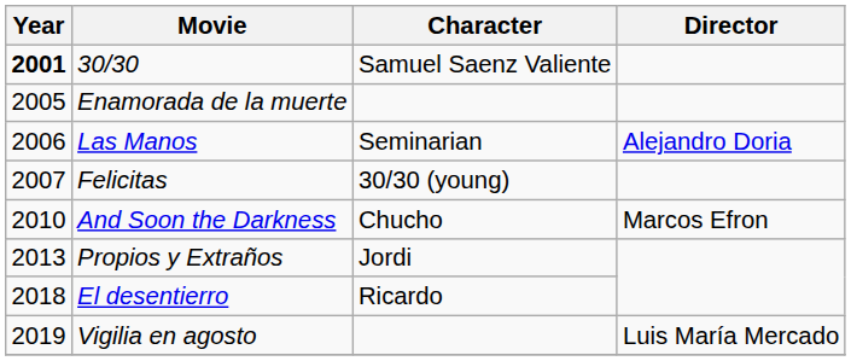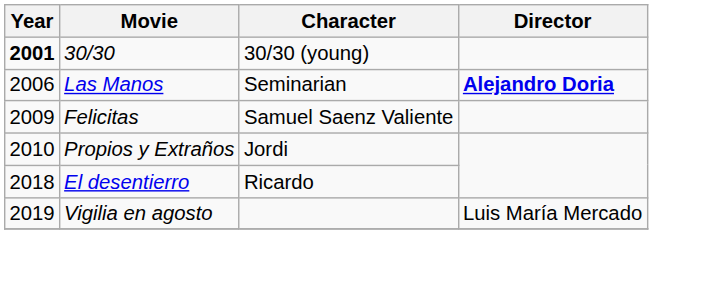 <table class="wikitable" style="font-size: 90%;">
 <tr>
 <th>Year</th>
 <th>Movie</th>
 <th>Character</th>
 <th>Director</th>
 </tr>
 <tr>
 <td><strong>2001</strong></td>
 <td><em>30/30</em></td>
-<td>Samuel Saenz Valiente</td>
-<td></td>
-</tr>
-<tr>
-<td>2005</td>
-<td><em>Enamorada de la muerte</em></td>
-<td></td>
+<td>30/30 (young)</td>
 <td></td>
 </tr>
 <tr>
 <td>2006</td>
 <td><em><a href='#'>Las Manos</a></em></td>
 <td>Seminarian</td>
-<td><a href='#'>Alejandro Doria</a></td>
+<td><strong><a href='#'>Alejandro Doria</a></strong></td>
 </tr>
 <tr>
-<td>2007</td>
+<td>2009</td>
 <td><em>Felicitas</em></td>
-<td>30/30 (young)</td>
+<td>Samuel Saenz Valiente</td>
 <td></td>
 </tr>
 <tr>
 <td>2010</td>
-<td><em><a href='#'>And Soon the Darkness</a></em></td>
-<td>Chucho</td>
-<td>Marcos Efron</td>
-</tr>
-<tr>
-<td>2013</td>
 <td><em>Propios y Extraños</em></td>
 <td>Jordi</td>
 </tr>
 <tr>
 <td>2018</td>
 <td><em><a href='#'>El desentierro</a></em></td>
 <td>Ricardo</td>
 </tr>
 <tr>
 <td>2019</td>
 <td><em>Vigilia en agosto</em></td>
 <td></td>
 <td>Luis María Mercado</td>
 </tr>
 <tr>
 </tr>
 </table>
